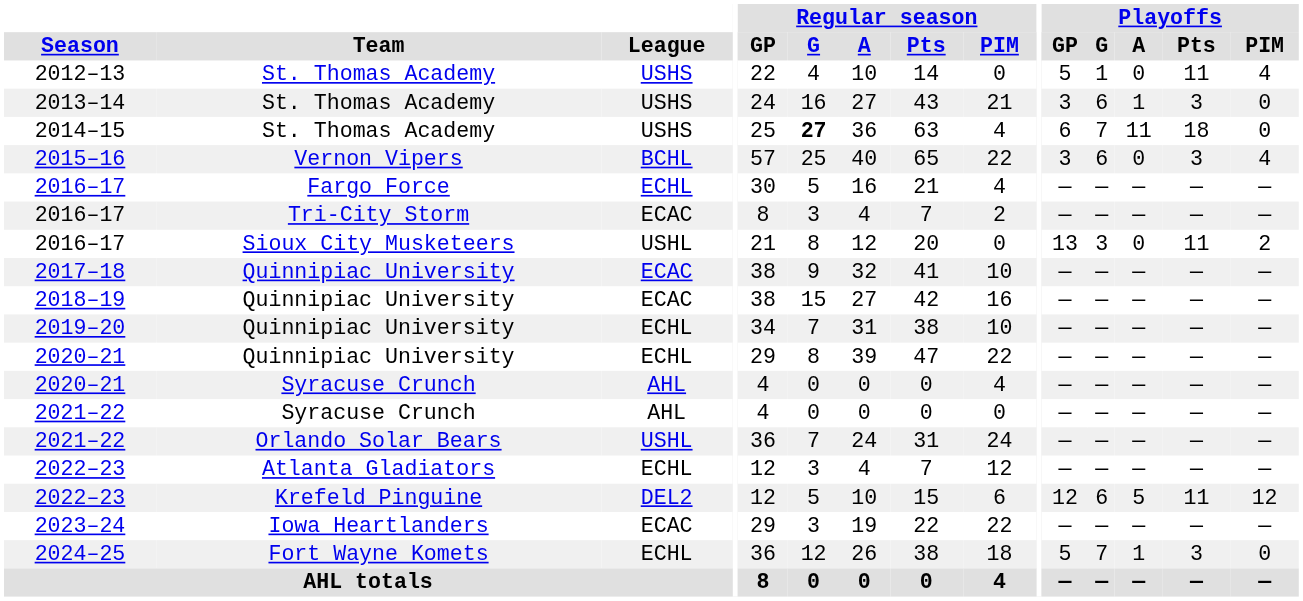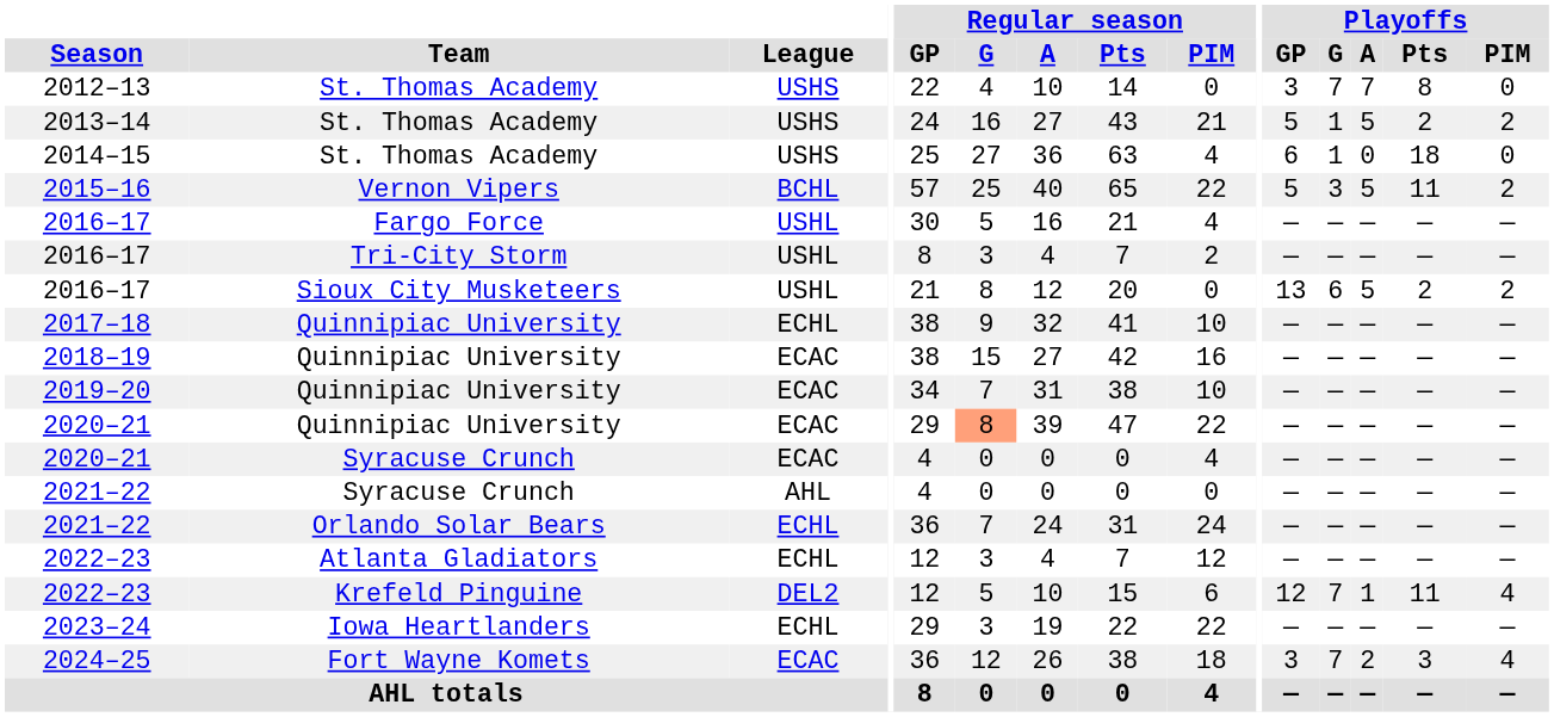 <table border="0" cellpadding="1" cellspacing="0" style="text-align:center; width:60em">
 <tr bgcolor="#e0e0e0">
 <th colspan="3" bgcolor="#ffffff"></th>
 <th rowspan="100" bgcolor="#ffffff"></th>
 <th colspan="5"><a href='#'>Regular season</a></th>
 <th rowspan="100" bgcolor="#ffffff"></th>
 <th colspan="5"><a href='#'>Playoffs</a></th>
 </tr>
 <tr bgcolor="#e0e0e0">
 <th><a href='#'>Season</a></th>
 <th>Team</th>
 <th>League</th>
 <th>GP</th>
 <th><a href='#'>G</a></th>
 <th><a href='#'>A</a></th>
 <th><a href='#'>Pts</a></th>
 <th><a href='#'>PIM</a></th>
 <th>GP</th>
 <th>G</th>
 <th>A</th>
 <th>Pts</th>
 <th>PIM</th>
 </tr>
 <tr>
 <td>2012–13</td>
 <td><a href='#'>St. Thomas Academy</a></td>
 <td><a href='#'>USHS</a></td>
 <td>22</td>
 <td>4</td>
 <td>10</td>
 <td>14</td>
 <td>0</td>
-<td>5</td>
-<td>1</td>
+<td>3</td>
+<td>7</td>
+<td>7</td>
+<td>8</td>
 <td>0</td>
-<td>11</td>
-<td>4</td>
 </tr>
 <tr bgcolor="#f0f0f0">
 <td>2013–14</td>
 <td>St. Thomas Academy</td>
 <td>USHS</td>
 <td>24</td>
 <td>16</td>
 <td>27</td>
 <td>43</td>
 <td>21</td>
-<td>3</td>
-<td>6</td>
+<td>5</td>
 <td>1</td>
-<td>3</td>
-<td>0</td>
+<td>5</td>
+<td>2</td>
+<td>2</td>
 </tr>
 <tr>
 <td>2014–15</td>
 <td>St. Thomas Academy</td>
 <td>USHS</td>
 <td>25</td>
-<td><strong>27</strong></td>
+<td>27</td>
 <td>36</td>
 <td>63</td>
 <td>4</td>
 <td>6</td>
-<td>7</td>
-<td>11</td>
+<td>1</td>
+<td>0</td>
 <td>18</td>
 <td>0</td>
 </tr>
 <tr bgcolor="#f0f0f0">
 <td><a href='#'>2015–16</a></td>
 <td><a href='#'>Vernon Vipers</a></td>
 <td><a href='#'>BCHL</a></td>
 <td>57</td>
 <td>25</td>
 <td>40</td>
 <td>65</td>
 <td>22</td>
+<td>5</td>
 <td>3</td>
-<td>6</td>
-<td>0</td>
-<td>3</td>
-<td>4</td>
+<td>5</td>
+<td>11</td>
+<td>2</td>
 </tr>
 <tr>
 <td><a href='#'>2016–17</a></td>
 <td><a href='#'>Fargo Force</a></td>
-<td><a href='#'>ECHL</a></td>
+<td><a href='#'>USHL</a></td>
 <td>30</td>
 <td>5</td>
 <td>16</td>
 <td>21</td>
 <td>4</td>
 <td>—</td>
 <td>—</td>
 <td>—</td>
 <td>—</td>
 <td>—</td>
 </tr>
 <tr bgcolor="#f0f0f0">
 <td>2016–17</td>
 <td><a href='#'>Tri-City Storm</a></td>
-<td>ECAC</td>
+<td>USHL</td>
 <td>8</td>
 <td>3</td>
 <td>4</td>
 <td>7</td>
 <td>2</td>
 <td>—</td>
 <td>—</td>
 <td>—</td>
 <td>—</td>
 <td>—</td>
 </tr>
 <tr>
 <td>2016–17</td>
 <td><a href='#'>Sioux City Musketeers</a></td>
 <td>USHL</td>
 <td>21</td>
 <td>8</td>
 <td>12</td>
 <td>20</td>
 <td>0</td>
 <td>13</td>
-<td>3</td>
-<td>0</td>
-<td>11</td>
+<td>6</td>
+<td>5</td>
+<td>2</td>
 <td>2</td>
 </tr>
 <tr bgcolor="#f0f0f0">
 <td><a href='#'>2017–18</a></td>
 <td><a href='#'>Quinnipiac University</a></td>
-<td><a href='#'>ECAC</a></td>
+<td>ECHL</td>
 <td>38</td>
 <td>9</td>
 <td>32</td>
 <td>41</td>
 <td>10</td>
 <td>—</td>
 <td>—</td>
 <td>—</td>
 <td>—</td>
 <td>—</td>
 </tr>
 <tr>
 <td><a href='#'>2018–19</a></td>
 <td>Quinnipiac University</td>
 <td>ECAC</td>
 <td>38</td>
 <td>15</td>
 <td>27</td>
 <td>42</td>
 <td>16</td>
 <td>—</td>
 <td>—</td>
 <td>—</td>
 <td>—</td>
 <td>—</td>
 </tr>
 <tr bgcolor="#f0f0f0">
 <td><a href='#'>2019–20</a></td>
 <td>Quinnipiac University</td>
-<td>ECHL</td>
+<td>ECAC</td>
 <td>34</td>
 <td>7</td>
 <td>31</td>
 <td>38</td>
 <td>10</td>
 <td>—</td>
 <td>—</td>
 <td>—</td>
 <td>—</td>
 <td>—</td>
 </tr>
 <tr>
 <td><a href='#'>2020–21</a></td>
 <td>Quinnipiac University</td>
-<td>ECHL</td>
+<td>ECAC</td>
 <td>29</td>
-<td>8</td>
+<td style="background: lightsalmon;">8</td>
 <td>39</td>
 <td>47</td>
 <td>22</td>
 <td>—</td>
 <td>—</td>
 <td>—</td>
 <td>—</td>
 <td>—</td>
 </tr>
 <tr bgcolor="#f0f0f0">
 <td><a href='#'>2020–21</a></td>
 <td><a href='#'>Syracuse Crunch</a></td>
-<td><a href='#'>AHL</a></td>
+<td>ECAC</td>
 <td>4</td>
 <td>0</td>
 <td>0</td>
 <td>0</td>
 <td>4</td>
 <td>—</td>
 <td>—</td>
 <td>—</td>
 <td>—</td>
 <td>—</td>
 </tr>
 <tr>
 <td><a href='#'>2021–22</a></td>
 <td>Syracuse Crunch</td>
 <td>AHL</td>
 <td>4</td>
 <td>0</td>
 <td>0</td>
 <td>0</td>
 <td>0</td>
 <td>—</td>
 <td>—</td>
 <td>—</td>
 <td>—</td>
 <td>—</td>
 </tr>
 <tr bgcolor="#f0f0f0">
 <td><a href='#'>2021–22</a></td>
 <td><a href='#'>Orlando Solar Bears</a></td>
-<td><a href='#'>USHL</a></td>
+<td><a href='#'>ECHL</a></td>
 <td>36</td>
 <td>7</td>
 <td>24</td>
 <td>31</td>
 <td>24</td>
 <td>—</td>
 <td>—</td>
 <td>—</td>
 <td>—</td>
 <td>—</td>
 </tr>
 <tr>
 <td><a href='#'>2022–23</a></td>
 <td><a href='#'>Atlanta Gladiators</a></td>
 <td>ECHL</td>
 <td>12</td>
 <td>3</td>
 <td>4</td>
 <td>7</td>
 <td>12</td>
 <td>—</td>
 <td>—</td>
 <td>—</td>
 <td>—</td>
 <td>—</td>
 </tr>
 <tr bgcolor="#f0f0f0">
 <td><a href='#'>2022–23</a></td>
 <td><a href='#'>Krefeld Pinguine</a></td>
 <td><a href='#'>DEL2</a></td>
 <td>12</td>
 <td>5</td>
 <td>10</td>
 <td>15</td>
 <td>6</td>
 <td>12</td>
-<td>6</td>
-<td>5</td>
+<td>7</td>
+<td>1</td>
 <td>11</td>
-<td>12</td>
+<td>4</td>
 </tr>
 <tr>
 <td><a href='#'>2023–24</a></td>
 <td><a href='#'>Iowa Heartlanders</a></td>
-<td>ECAC</td>
+<td>ECHL</td>
 <td>29</td>
 <td>3</td>
 <td>19</td>
 <td>22</td>
 <td>22</td>
 <td>—</td>
 <td>—</td>
 <td>—</td>
 <td>—</td>
 <td>—</td>
 </tr>
 <tr bgcolor="#f0f0f0">
 <td><a href='#'>2024–25</a></td>
 <td><a href='#'>Fort Wayne Komets</a></td>
-<td>ECHL</td>
+<td><a href='#'>ECAC</a></td>
 <td>36</td>
 <td>12</td>
 <td>26</td>
 <td>38</td>
 <td>18</td>
-<td>5</td>
+<td>3</td>
 <td>7</td>
-<td>1</td>
+<td>2</td>
 <td>3</td>
-<td>0</td>
+<td>4</td>
 </tr>
 <tr bgcolor="#e0e0e0">
 <th colspan="3">AHL totals</th>
 <th>8</th>
 <th>0</th>
 <th>0</th>
 <th>0</th>
 <th>4</th>
 <th>—</th>
 <th>—</th>
 <th>—</th>
 <th>—</th>
 <th>—</th>
 </tr>
 </table>
